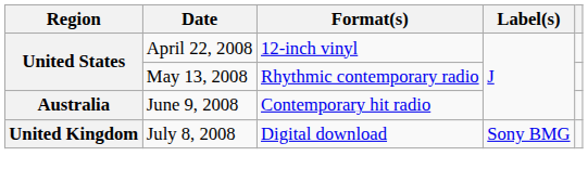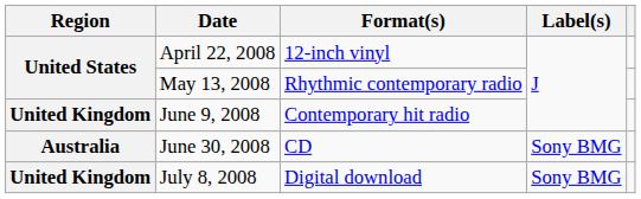 <table class="wikitable plainrowheaders">
 <tr>
 <th scope="col">Region</th>
 <th scope="col">Date</th>
 <th scope="col">Format(s)</th>
 <th scope="col">Label(s)</th>
 <th scope="col"></th>
 </tr>
 <tr>
 <th scope="row" rowspan="2">United States</th>
 <td>April 22, 2008</td>
 <td><a href='#'>12-inch vinyl</a></td>
 <td rowspan="3"><a href='#'>J</a></td>
 <td></td>
 </tr>
 <tr>
 <td>May 13, 2008</td>
 <td><a href='#'>Rhythmic contemporary radio</a></td>
 <td></td>
 </tr>
 <tr>
-<th scope="row">Australia</th>
+<th scope="row">United Kingdom</th>
 <td>June 9, 2008</td>
 <td><a href='#'>Contemporary hit radio</a></td>
+<td></td>
+</tr>
+<tr>
+<th scope="row">Australia</th>
+<td>June 30, 2008</td>
+<td><a href='#'>CD</a></td>
+<td><a href='#'>Sony BMG</a></td>
 <td></td>
 </tr>
 <tr>
 <th scope="row">United Kingdom</th>
 <td>July 8, 2008</td>
 <td><a href='#'>Digital download</a></td>
 <td><a href='#'>Sony BMG</a></td>
 <td></td>
 </tr>
 </table>
